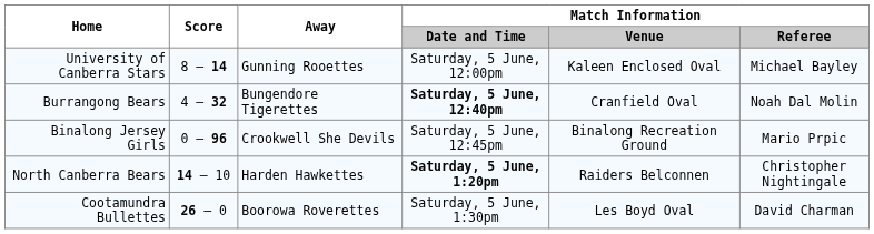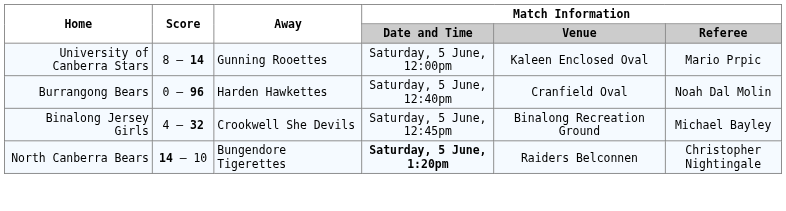 <table border="1" cellpadding="3" cellspacing="0" width="100%" style="border-collapse:collapse;  text-align:center;">
 <tr>
 <th rowspan="2" width="19%">Home</th>
 <th rowspan="2" width="8%">Score</th>
 <th rowspan="2" width="19%">Away</th>
 <th colspan="3">Match Information</th>
 </tr>
 <tr bgcolor="#CCCCCC">
 <th width="17%">Date and Time</th>
 <th width="22%">Venue</th>
 <th width="50%">Referee</th>
 </tr>
 <tr style="text-align:center; background:#f5faff;">
 <td align="right">University of Canberra Stars </td>
 <td>8 – <strong>14</strong></td>
 <td align="left"> Gunning Rooettes</td>
 <td>Saturday, 5 June, 12:00pm</td>
 <td>Kaleen Enclosed Oval</td>
-<td>Michael Bayley</td>
+<td>Mario Prpic</td>
 </tr>
 <tr style="text-align:center; background:#f5faff;">
 <td align="right">Burrangong Bears </td>
-<td>4 – <strong>32</strong></td>
-<td align="left"> Bungendore Tigerettes</td>
-<td><strong>Saturday, 5 June, 12:40pm</strong></td>
+<td>0 – <strong>96</strong></td>
+<td align="left"> Harden Hawkettes</td>
+<td>Saturday, 5 June, 12:40pm</td>
 <td>Cranfield Oval</td>
 <td>Noah Dal Molin</td>
 </tr>
 <tr style="text-align:center; background:#f5faff;">
 <td align="right">Binalong Jersey Girls </td>
-<td>0 – <strong>96</strong></td>
+<td>4 – <strong>32</strong></td>
 <td align="left"> Crookwell She Devils</td>
 <td>Saturday, 5 June, 12:45pm</td>
 <td>Binalong Recreation Ground</td>
-<td>Mario Prpic</td>
+<td>Michael Bayley</td>
 </tr>
 <tr style="text-align:center; background:#f5faff;">
 <td align="right">North Canberra Bears </td>
 <td><strong>14</strong> – 10</td>
-<td align="left"> Harden Hawkettes</td>
+<td align="left"> Bungendore Tigerettes</td>
 <td><strong>Saturday, 5 June, 1:20pm</strong></td>
 <td>Raiders Belconnen</td>
 <td>Christopher Nightingale</td>
 </tr>
-<tr style="text-align:center; background:#f5faff;">
-<td align="right">Cootamundra Bullettes </td>
-<td><strong>26</strong> – 0</td>
-<td align="left"> Boorowa Roverettes</td>
-<td>Saturday, 5 June, 1:30pm</td>
-<td>Les Boyd Oval</td>
-<td>David Charman</td>
-</tr>
 </table>
